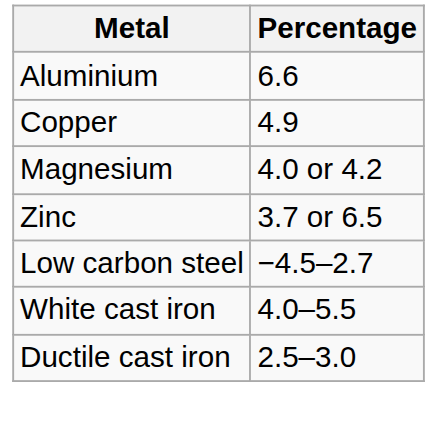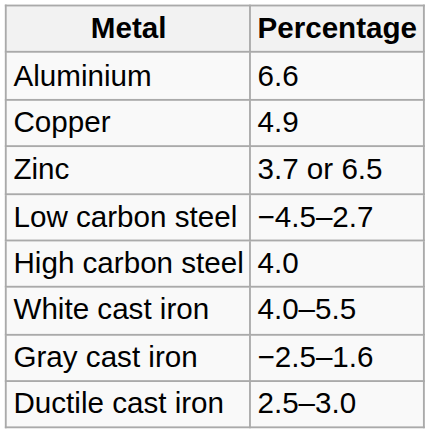 <table class="wikitable" align="right">
 <tr>
 <th>Metal</th>
 <th>Percentage</th>
 </tr>
 <tr>
 <td>Aluminium</td>
 <td>6.6</td>
 </tr>
 <tr>
 <td>Copper</td>
 <td>4.9</td>
 </tr>
 <tr>
-<td>Magnesium</td>
-<td>4.0 or 4.2</td>
-</tr>
-<tr>
 <td>Zinc</td>
 <td>3.7 or 6.5</td>
 </tr>
 <tr>
 <td>Low carbon steel</td>
 <td>−4.5–2.7</td>
 </tr>
 <tr>
+<td>High carbon steel</td>
+<td>4.0</td>
+</tr>
+<tr>
 <td>White cast iron</td>
 <td>4.0–5.5</td>
+</tr>
+<tr>
+<td>Gray cast iron</td>
+<td>−2.5–1.6</td>
 </tr>
 <tr>
 <td>Ductile cast iron</td>
 <td>2.5–3.0</td>
 </tr>
 </table>
